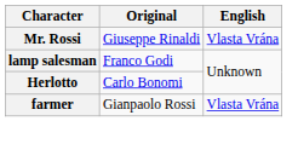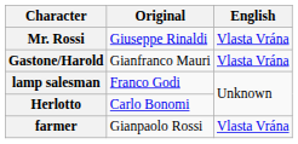 <table class="wikitable">
 <tr>
 <th>Character</th>
 <th>Original</th>
 <th>English</th>
 </tr>
 <tr>
 <th>Mr. Rossi</th>
 <td><a href='#'>Giuseppe Rinaldi</a></td>
+<td><a href='#'>Vlasta Vrána</a></td>
+</tr>
+<tr>
+<th>Gastone/Harold</th>
+<td>Gianfranco Mauri</td>
 <td><a href='#'>Vlasta Vrána</a></td>
 </tr>
 <tr>
 <th>lamp salesman</th>
 <td><a href='#'>Franco Godi</a></td>
 <td rowspan="2">Unknown</td>
 </tr>
 <tr>
 <th>Herlotto</th>
 <td><a href='#'>Carlo Bonomi</a></td>
 </tr>
 <tr>
 <th>farmer</th>
 <td>Gianpaolo Rossi</td>
 <td><a href='#'>Vlasta Vrána</a></td>
 </tr>
 </table>
